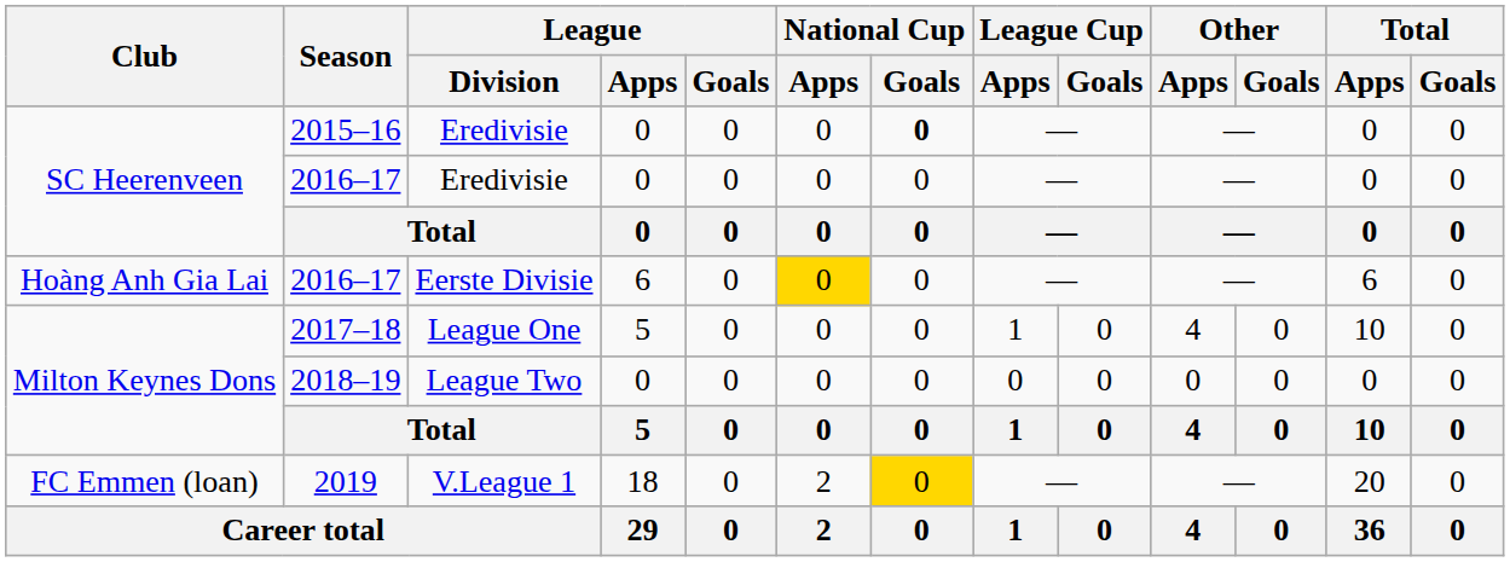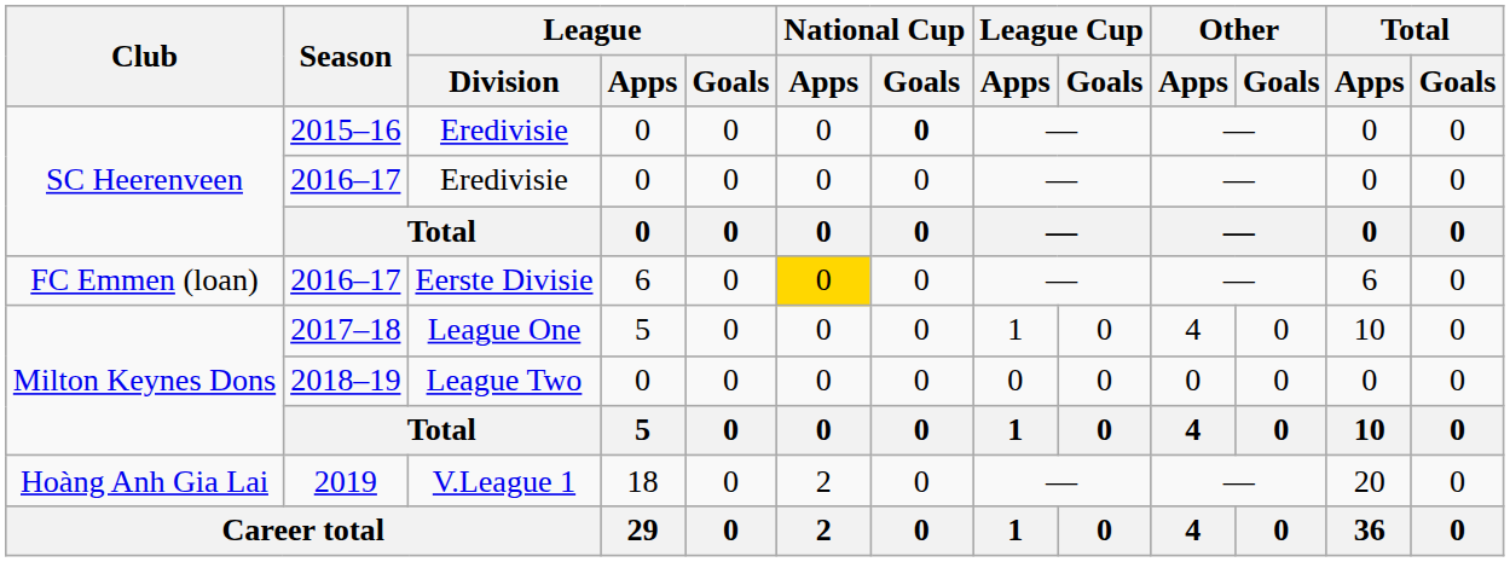 <table class=wikitable style="text-align: center;">
 <tr>
 <th rowspan=2>Club</th>
 <th rowspan=2>Season</th>
 <th colspan=3>League</th>
 <th colspan=2>National Cup</th>
 <th colspan=2>League Cup</th>
 <th colspan=2>Other</th>
 <th colspan=2>Total</th>
 </tr>
 <tr>
 <th>Division</th>
 <th>Apps</th>
 <th>Goals</th>
 <th>Apps</th>
 <th>Goals</th>
 <th>Apps</th>
 <th>Goals</th>
 <th>Apps</th>
 <th>Goals</th>
 <th>Apps</th>
 <th>Goals</th>
 </tr>
 <tr>
 <td rowspan="3"><a href='#'>SC Heerenveen</a></td>
 <td><a href='#'>2015–16</a></td>
 <td><a href='#'>Eredivisie</a></td>
 <td>0</td>
 <td>0</td>
 <td>0</td>
 <td><strong>0</strong></td>
 <td colspan="2">—</td>
 <td colspan="2">—</td>
 <td>0</td>
 <td>0</td>
 </tr>
 <tr>
 <td><a href='#'>2016–17</a></td>
 <td>Eredivisie</td>
 <td>0</td>
 <td>0</td>
 <td>0</td>
 <td>0</td>
 <td colspan="2">—</td>
 <td colspan="2">—</td>
 <td>0</td>
 <td>0</td>
 </tr>
 <tr>
 <th colspan=2>Total</th>
 <th>0</th>
 <th>0</th>
 <th>0</th>
 <th>0</th>
 <th colspan="2">—</th>
 <th colspan="2">—</th>
 <th>0</th>
 <th>0</th>
 </tr>
 <tr>
-<td><a href='#'>Hoàng Anh Gia Lai</a></td>
+<td><a href='#'>FC Emmen</a> (loan)</td>
 <td><a href='#'>2016–17</a></td>
 <td><a href='#'>Eerste Divisie</a></td>
 <td>6</td>
 <td>0</td>
 <td style="background: gold;">0</td>
 <td>0</td>
 <td colspan="2">—</td>
 <td colspan="2">—</td>
 <td>6</td>
 <td>0</td>
 </tr>
 <tr>
 <td rowspan=3><a href='#'>Milton Keynes Dons</a></td>
 <td><a href='#'>2017–18</a></td>
 <td><a href='#'>League One</a></td>
 <td>5</td>
 <td>0</td>
 <td>0</td>
 <td>0</td>
 <td>1</td>
 <td>0</td>
 <td>4</td>
 <td>0</td>
 <td>10</td>
 <td>0</td>
 </tr>
 <tr>
 <td><a href='#'>2018–19</a></td>
 <td><a href='#'>League Two</a></td>
 <td>0</td>
 <td>0</td>
 <td>0</td>
 <td>0</td>
 <td>0</td>
 <td>0</td>
 <td>0</td>
 <td>0</td>
 <td>0</td>
 <td>0</td>
 </tr>
 <tr>
 <th colspan=2>Total</th>
 <th>5</th>
 <th>0</th>
 <th>0</th>
 <th>0</th>
 <th>1</th>
 <th>0</th>
 <th>4</th>
 <th>0</th>
 <th>10</th>
 <th>0</th>
 </tr>
 <tr>
-<td><a href='#'>FC Emmen</a> (loan)</td>
+<td><a href='#'>Hoàng Anh Gia Lai</a></td>
 <td><a href='#'>2019</a></td>
 <td><a href='#'>V.League 1</a></td>
 <td>18</td>
 <td>0</td>
 <td>2</td>
-<td style="background: gold;">0</td>
+<td>0</td>
 <td colspan="2">—</td>
 <td colspan="2">—</td>
 <td>20</td>
 <td>0</td>
 </tr>
 <tr>
 <th colspan=3>Career total</th>
 <th>29</th>
 <th>0</th>
 <th>2</th>
 <th>0</th>
 <th>1</th>
 <th>0</th>
 <th>4</th>
 <th>0</th>
 <th>36</th>
 <th>0</th>
 </tr>
 </table>
